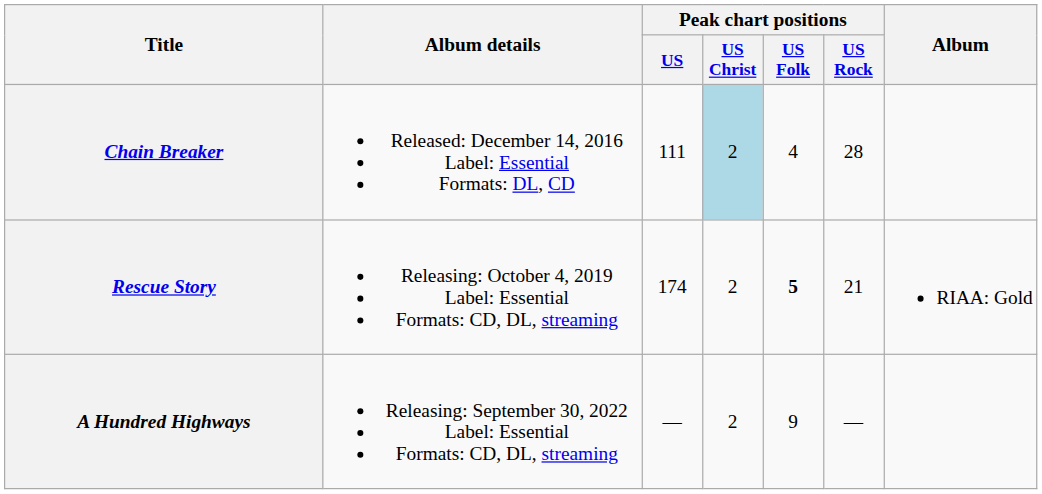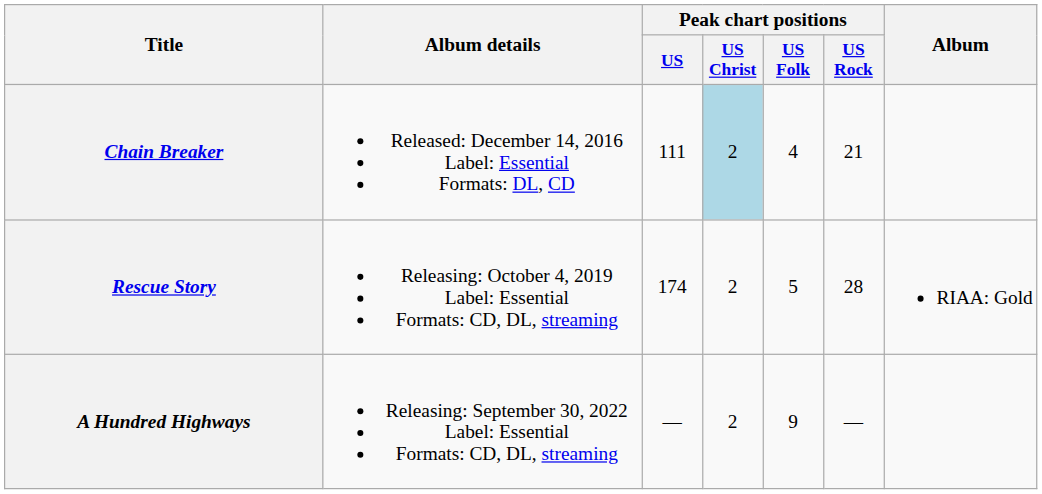 <table class="wikitable plainrowheaders" style="text-align:center;">
 <tr>
 <th scope="col" rowspan="2" style="width:16em;">Title</th>
 <th scope="col" rowspan="2" style="width:16em;">Album details</th>
 <th colspan="4" scope="col">Peak chart positions</th>
 <th rowspan="2">Album</th>
 </tr>
 <tr>
 <th style="width:3em; font-size:90%"><a href='#'>US</a><br></th>
 <th style="width:3em; font-size:90%"><a href='#'>US<br>Christ</a><br></th>
 <th style="width:3em; font-size:90%"><a href='#'>US<br>Folk</a><br></th>
 <th style="width:3em; font-size:90%"><a href='#'>US<br>Rock</a><br></th>
 </tr>
 <tr>
 <th scope="row"><em><a href='#'>Chain Breaker</a></em></th>
 <td><br><ul><li>Released: December 14, 2016</li><li>Label: <a href='#'>Essential</a></li><li>Formats: <a href='#'>DL</a>, <a href='#'>CD</a></li></ul></td>
 <td>111<br></td>
 <td style="background: lightblue;">2</td>
 <td>4</td>
-<td>28</td>
+<td>21</td>
 <td></td>
 </tr>
 <tr>
 <th scope="row"><em><a href='#'>Rescue Story</a></em></th>
 <td><br><ul><li>Releasing: October 4, 2019</li><li>Label: Essential</li><li>Formats: CD, DL, <a href='#'>streaming</a></li></ul></td>
 <td>174</td>
 <td>2</td>
-<td><strong>5</strong></td>
-<td>21</td>
+<td>5</td>
+<td>28</td>
 <td><br><ul><li>RIAA: Gold</li></ul></td>
 </tr>
 <tr>
 <th scope="row"><em>A Hundred Highways</em></th>
 <td><br><ul><li>Releasing: September 30, 2022</li><li>Label: Essential</li><li>Formats: CD, DL, <a href='#'>streaming</a></li></ul></td>
 <td>—</td>
 <td>2</td>
 <td>9</td>
 <td>—</td>
 <td></td>
 </tr>
 </table>
